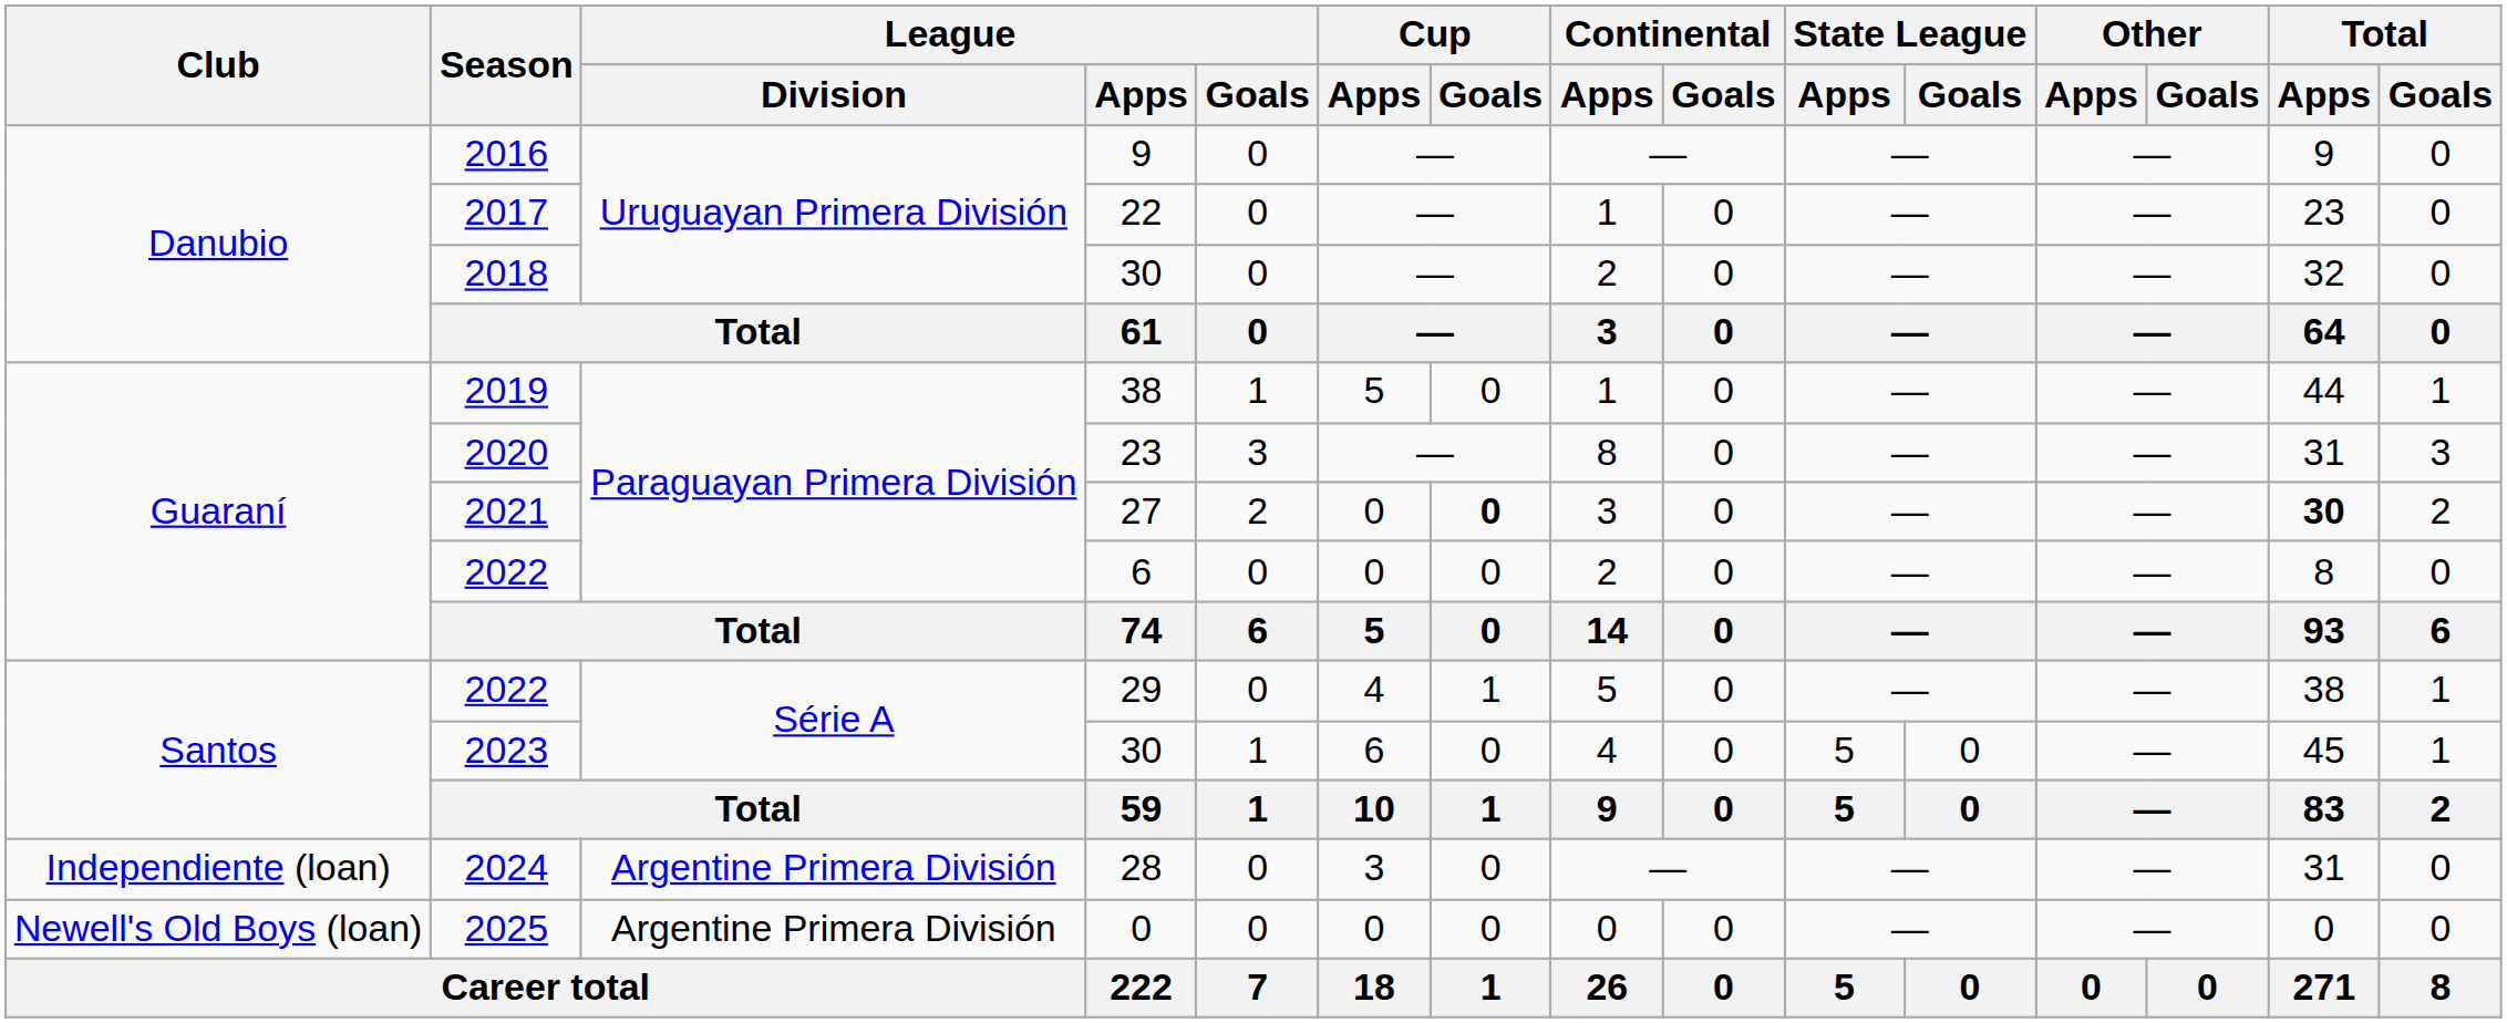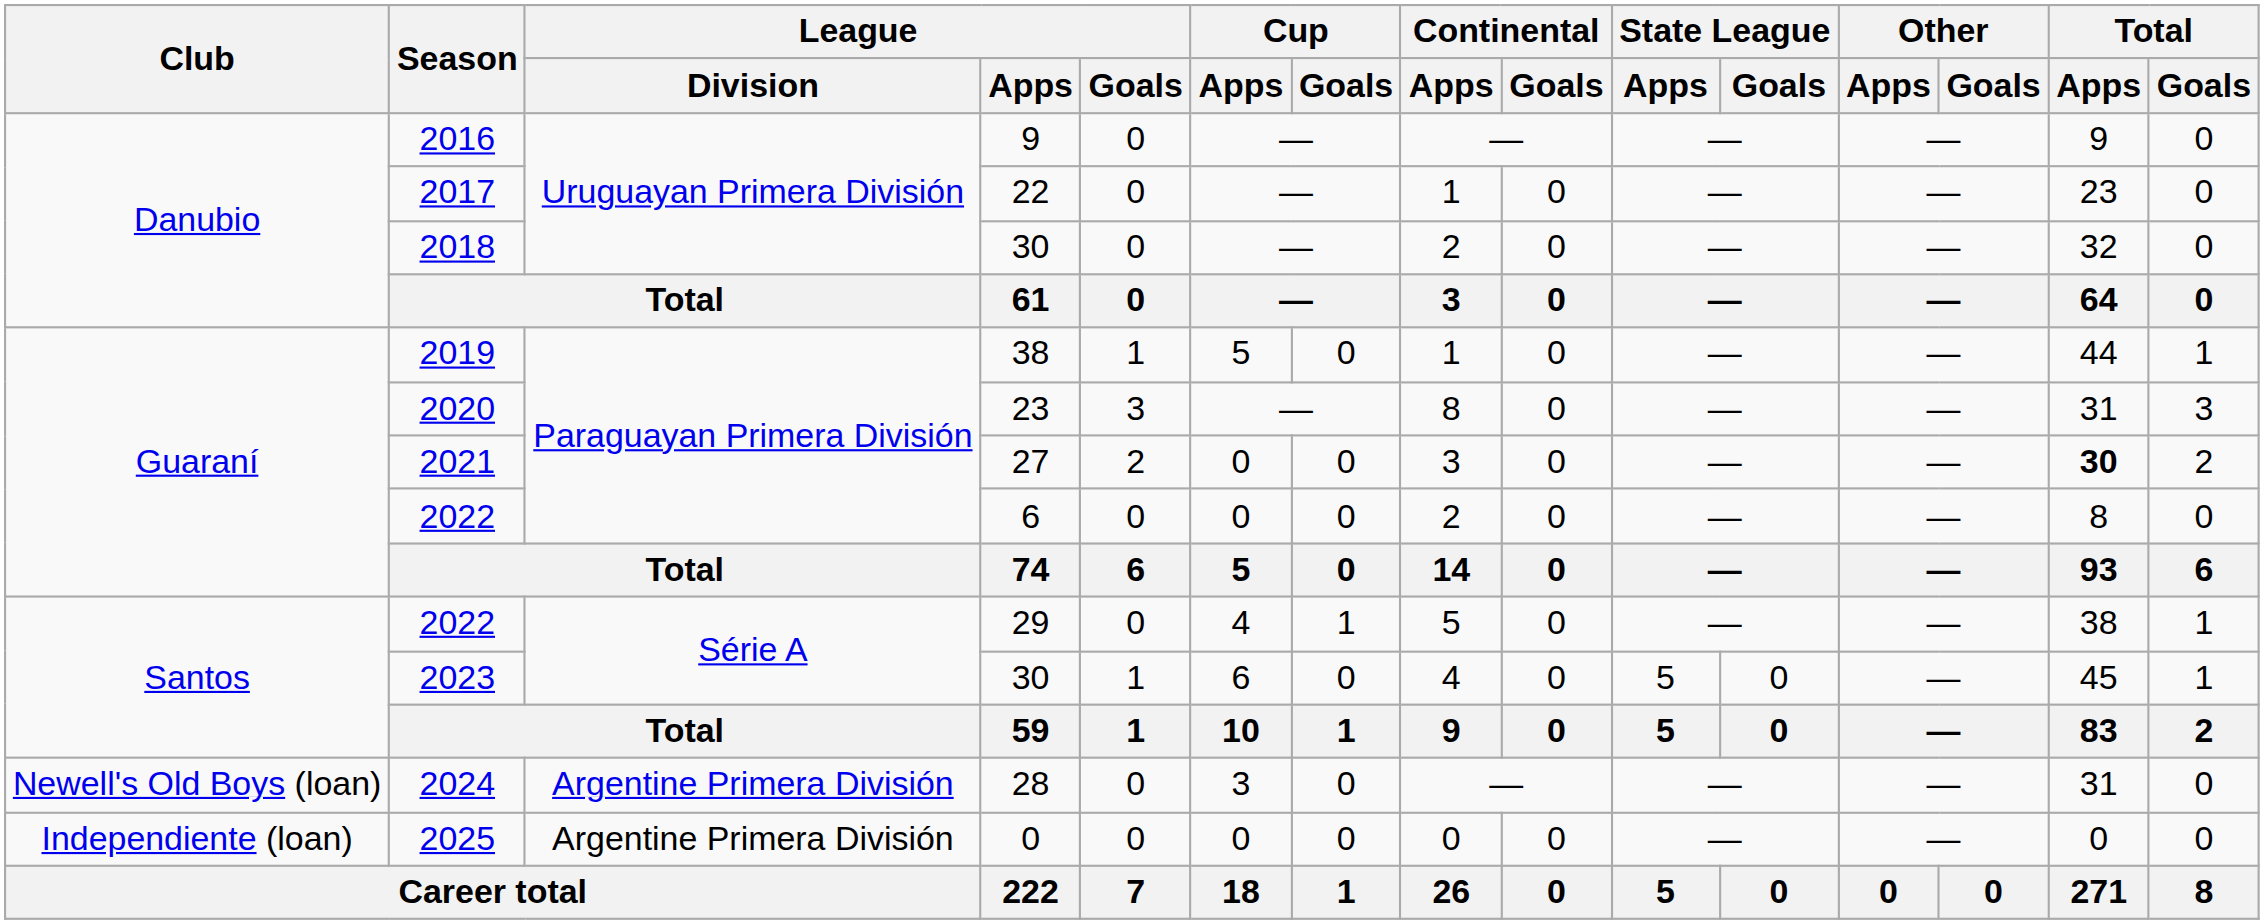 <table class="wikitable" style="text-align: center;">
 <tr>
 <th rowspan="2">Club</th>
 <th rowspan="2">Season</th>
 <th colspan="3">League</th>
 <th colspan="2">Cup</th>
 <th colspan="2">Continental</th>
 <th colspan="2">State League</th>
 <th colspan="2">Other</th>
 <th colspan="2">Total</th>
 </tr>
 <tr>
 <th>Division</th>
 <th>Apps</th>
 <th>Goals</th>
 <th>Apps</th>
 <th>Goals</th>
 <th>Apps</th>
 <th>Goals</th>
 <th>Apps</th>
 <th>Goals</th>
 <th>Apps</th>
 <th>Goals</th>
 <th>Apps</th>
 <th>Goals</th>
 </tr>
 <tr>
 <td rowspan="4"><a href='#'>Danubio</a></td>
 <td><a href='#'>2016</a></td>
 <td rowspan="3"><a href='#'>Uruguayan Primera División</a></td>
 <td>9</td>
 <td>0</td>
 <td colspan="2">—</td>
 <td colspan="2">—</td>
 <td colspan="2">—</td>
 <td colspan="2">—</td>
 <td>9</td>
 <td>0</td>
 </tr>
 <tr>
 <td><a href='#'>2017</a></td>
 <td>22</td>
 <td>0</td>
 <td colspan="2">—</td>
 <td>1</td>
 <td>0</td>
 <td colspan="2">—</td>
 <td colspan="2">—</td>
 <td>23</td>
 <td>0</td>
 </tr>
 <tr>
 <td><a href='#'>2018</a></td>
 <td>30</td>
 <td>0</td>
 <td colspan="2">—</td>
 <td>2</td>
 <td>0</td>
 <td colspan="2">—</td>
 <td colspan="2">—</td>
 <td>32</td>
 <td>0</td>
 </tr>
 <tr>
 <th colspan="2">Total</th>
 <th>61</th>
 <th>0</th>
 <th colspan="2">—</th>
 <th>3</th>
 <th>0</th>
 <th colspan="2">—</th>
 <th colspan="2">—</th>
 <th>64</th>
 <th>0</th>
 </tr>
 <tr>
 <td rowspan="5"><a href='#'>Guaraní</a></td>
 <td><a href='#'>2019</a></td>
 <td rowspan="4"><a href='#'>Paraguayan Primera División</a></td>
 <td>38</td>
 <td>1</td>
 <td>5</td>
 <td>0</td>
 <td>1</td>
 <td>0</td>
 <td colspan="2">—</td>
 <td colspan="2">—</td>
 <td>44</td>
 <td>1</td>
 </tr>
 <tr>
 <td><a href='#'>2020</a></td>
 <td>23</td>
 <td>3</td>
 <td colspan="2">—</td>
 <td>8</td>
 <td>0</td>
 <td colspan="2">—</td>
 <td colspan="2">—</td>
 <td>31</td>
 <td>3</td>
 </tr>
 <tr>
 <td><a href='#'>2021</a></td>
 <td>27</td>
 <td>2</td>
 <td>0</td>
-<td><strong>0</strong></td>
+<td>0</td>
 <td>3</td>
 <td>0</td>
 <td colspan="2">—</td>
 <td colspan="2">—</td>
 <td><strong>30</strong></td>
 <td>2</td>
 </tr>
 <tr>
 <td><a href='#'>2022</a></td>
 <td>6</td>
 <td>0</td>
 <td>0</td>
 <td>0</td>
 <td>2</td>
 <td>0</td>
 <td colspan="2">—</td>
 <td colspan="2">—</td>
 <td>8</td>
 <td>0</td>
 </tr>
 <tr>
 <th colspan="2">Total</th>
 <th>74</th>
 <th>6</th>
 <th>5</th>
 <th>0</th>
 <th>14</th>
 <th>0</th>
 <th colspan="2">—</th>
 <th colspan="2">—</th>
 <th>93</th>
 <th>6</th>
 </tr>
 <tr>
 <td rowspan="3"><a href='#'>Santos</a></td>
 <td><a href='#'>2022</a></td>
 <td rowspan="2"><a href='#'>Série A</a></td>
 <td>29</td>
 <td>0</td>
 <td>4</td>
 <td>1</td>
 <td>5</td>
 <td>0</td>
 <td colspan="2">—</td>
 <td colspan="2">—</td>
 <td>38</td>
 <td>1</td>
 </tr>
 <tr>
 <td><a href='#'>2023</a></td>
 <td>30</td>
 <td>1</td>
 <td>6</td>
 <td>0</td>
 <td>4</td>
 <td>0</td>
 <td>5</td>
 <td>0</td>
 <td colspan="2">—</td>
 <td>45</td>
 <td>1</td>
 </tr>
 <tr>
 <th colspan="2">Total</th>
 <th>59</th>
 <th>1</th>
 <th>10</th>
 <th>1</th>
 <th>9</th>
 <th>0</th>
 <th>5</th>
 <th>0</th>
 <th colspan="2">—</th>
 <th>83</th>
 <th>2</th>
 </tr>
 <tr>
-<td><a href='#'>Independiente</a> (loan)</td>
+<td><a href='#'>Newell's Old Boys</a> (loan)</td>
 <td><a href='#'>2024</a></td>
 <td><a href='#'>Argentine Primera División</a></td>
 <td>28</td>
 <td>0</td>
 <td>3</td>
 <td>0</td>
 <td colspan="2">—</td>
 <td colspan="2">—</td>
 <td colspan="2">—</td>
 <td>31</td>
 <td>0</td>
 </tr>
 <tr>
-<td><a href='#'>Newell's Old Boys</a> (loan)</td>
+<td><a href='#'>Independiente</a> (loan)</td>
 <td><a href='#'>2025</a></td>
 <td>Argentine Primera División</td>
 <td>0</td>
 <td>0</td>
 <td>0</td>
 <td>0</td>
 <td>0</td>
 <td>0</td>
 <td colspan="2">—</td>
 <td colspan="2">—</td>
 <td>0</td>
 <td>0</td>
 </tr>
 <tr>
 <th colspan="3">Career total</th>
 <th>222</th>
 <th>7</th>
 <th>18</th>
 <th>1</th>
 <th>26</th>
 <th>0</th>
 <th>5</th>
 <th>0</th>
 <th>0</th>
 <th>0</th>
 <th>271</th>
 <th>8</th>
 </tr>
 </table>
